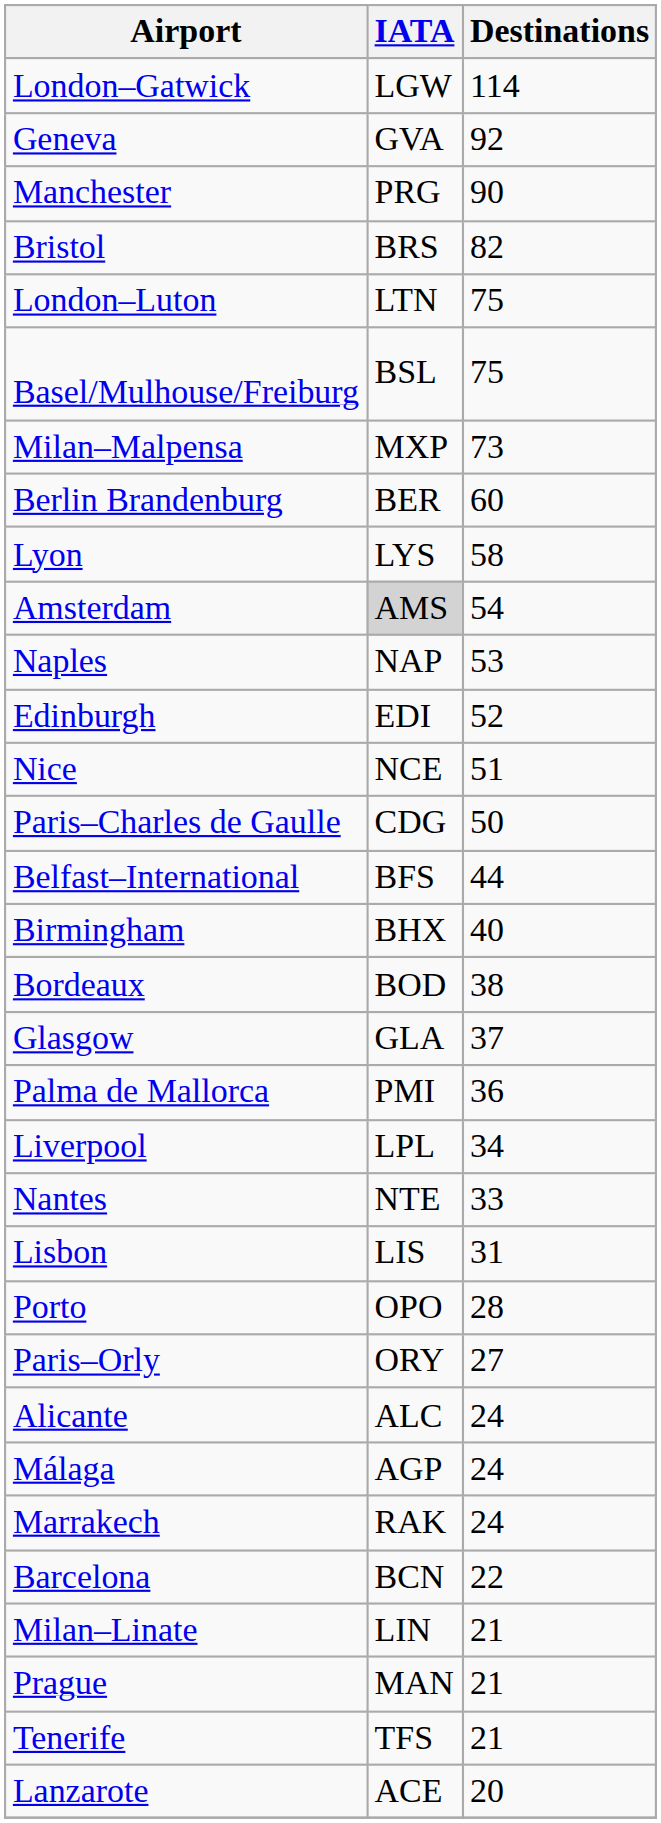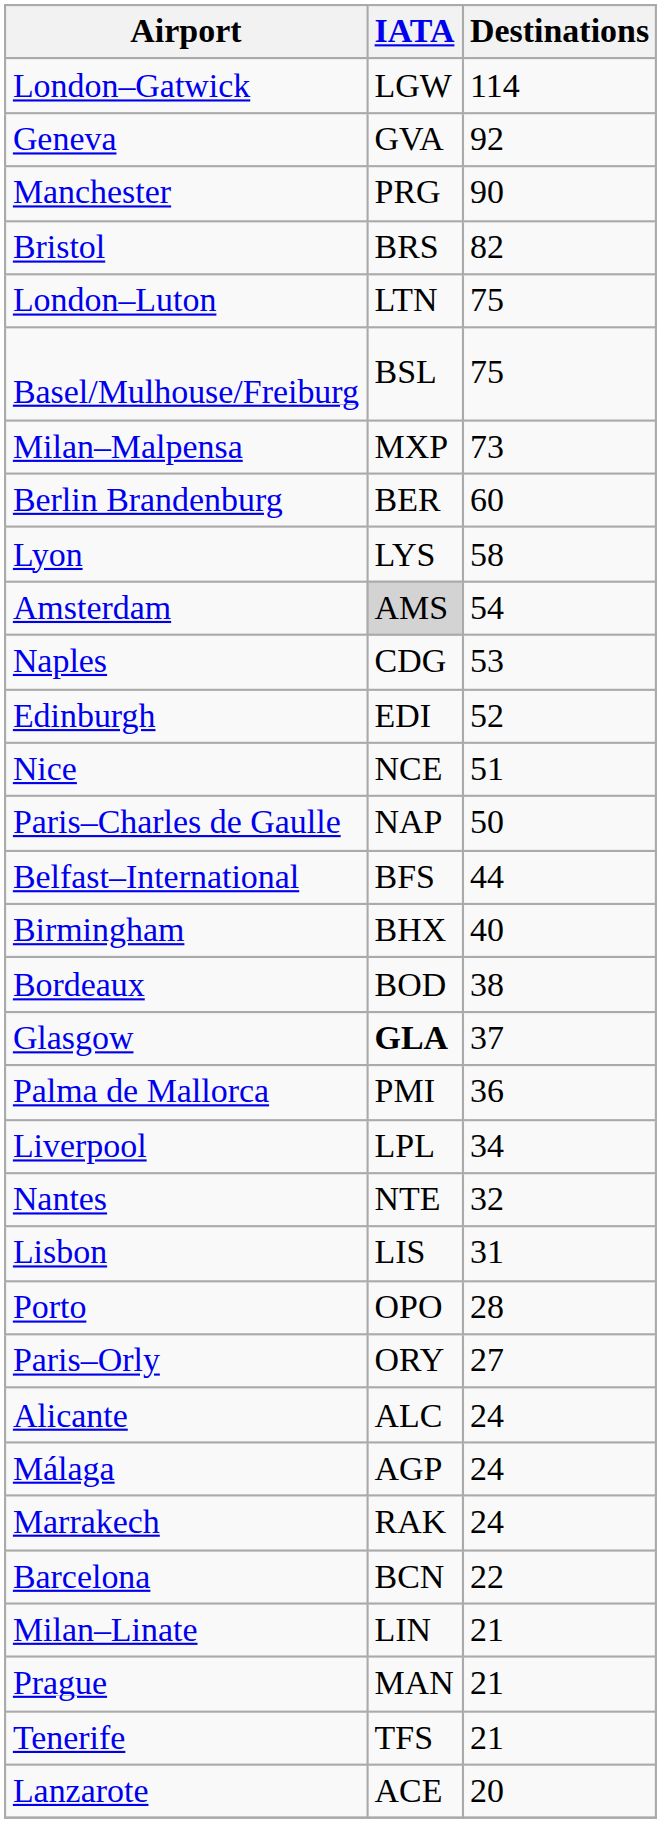 <table class="wikitable sortable">
 <tr>
 <th>Airport</th>
 <th><a href='#'>IATA</a></th>
 <th>Destinations</th>
 </tr>
 <tr>
 <td> <a href='#'>London–Gatwick</a></td>
 <td>LGW</td>
 <td>114</td>
 </tr>
 <tr>
 <td> <a href='#'>Geneva</a></td>
 <td>GVA</td>
 <td>92</td>
 </tr>
 <tr>
 <td> <a href='#'>Manchester</a></td>
 <td>PRG</td>
 <td>90</td>
 </tr>
 <tr>
 <td> <a href='#'>Bristol</a></td>
 <td>BRS</td>
 <td>82</td>
 </tr>
 <tr>
 <td> <a href='#'>London–Luton</a></td>
 <td>LTN</td>
 <td>75</td>
 </tr>
 <tr>
 <td><br> <a href='#'>Basel/Mulhouse/Freiburg</a><br></td>
 <td>BSL</td>
 <td>75</td>
 </tr>
 <tr>
 <td> <a href='#'>Milan–Malpensa</a></td>
 <td>MXP</td>
 <td>73</td>
 </tr>
 <tr>
 <td> <a href='#'>Berlin Brandenburg</a></td>
 <td>BER</td>
 <td>60</td>
 </tr>
 <tr>
 <td> <a href='#'>Lyon</a></td>
 <td>LYS</td>
 <td>58</td>
 </tr>
 <tr>
 <td> <a href='#'>Amsterdam</a></td>
 <td style="background: lightgrey;">AMS</td>
 <td>54</td>
 </tr>
 <tr>
 <td> <a href='#'>Naples</a></td>
-<td>NAP</td>
+<td>CDG</td>
 <td>53</td>
 </tr>
 <tr>
 <td> <a href='#'>Edinburgh</a></td>
 <td>EDI</td>
 <td>52</td>
 </tr>
 <tr>
 <td> <a href='#'>Nice</a></td>
 <td>NCE</td>
 <td>51</td>
 </tr>
 <tr>
 <td> <a href='#'>Paris–Charles de Gaulle</a></td>
-<td>CDG</td>
+<td>NAP</td>
 <td>50</td>
 </tr>
 <tr>
 <td> <a href='#'>Belfast–International</a></td>
 <td>BFS</td>
 <td>44</td>
 </tr>
 <tr>
 <td> <a href='#'>Birmingham</a></td>
 <td>BHX</td>
 <td>40</td>
 </tr>
 <tr>
 <td> <a href='#'>Bordeaux</a></td>
 <td>BOD</td>
 <td>38</td>
 </tr>
 <tr>
 <td> <a href='#'>Glasgow</a></td>
-<td>GLA</td>
+<td><strong>GLA</strong></td>
 <td>37</td>
 </tr>
 <tr>
 <td> <a href='#'>Palma de Mallorca</a></td>
 <td>PMI</td>
 <td>36</td>
 </tr>
 <tr>
 <td> <a href='#'>Liverpool</a></td>
 <td>LPL</td>
 <td>34</td>
 </tr>
 <tr>
 <td> <a href='#'>Nantes</a></td>
 <td>NTE</td>
-<td>33</td>
+<td>32</td>
 </tr>
 <tr>
 <td> <a href='#'>Lisbon</a></td>
 <td>LIS</td>
 <td>31</td>
 </tr>
 <tr>
 <td> <a href='#'>Porto</a></td>
 <td>OPO</td>
 <td>28</td>
 </tr>
 <tr>
 <td> <a href='#'>Paris–Orly</a></td>
 <td>ORY</td>
 <td>27</td>
 </tr>
 <tr>
 <td> <a href='#'>Alicante</a></td>
 <td>ALC</td>
 <td>24</td>
 </tr>
 <tr>
 <td> <a href='#'>Málaga</a></td>
 <td>AGP</td>
 <td>24</td>
 </tr>
 <tr>
 <td> <a href='#'>Marrakech</a></td>
 <td>RAK</td>
 <td>24</td>
 </tr>
 <tr>
 <td> <a href='#'>Barcelona</a></td>
 <td>BCN</td>
 <td>22</td>
 </tr>
 <tr>
 <td> <a href='#'>Milan–Linate</a></td>
 <td>LIN</td>
 <td>21</td>
 </tr>
 <tr>
 <td> <a href='#'>Prague</a></td>
 <td>MAN</td>
 <td>21</td>
 </tr>
 <tr>
 <td> <a href='#'>Tenerife</a></td>
 <td>TFS</td>
 <td>21</td>
 </tr>
 <tr>
 <td> <a href='#'>Lanzarote</a></td>
 <td>ACE</td>
 <td>20</td>
 </tr>
 <tr>
 </tr>
 </table>
